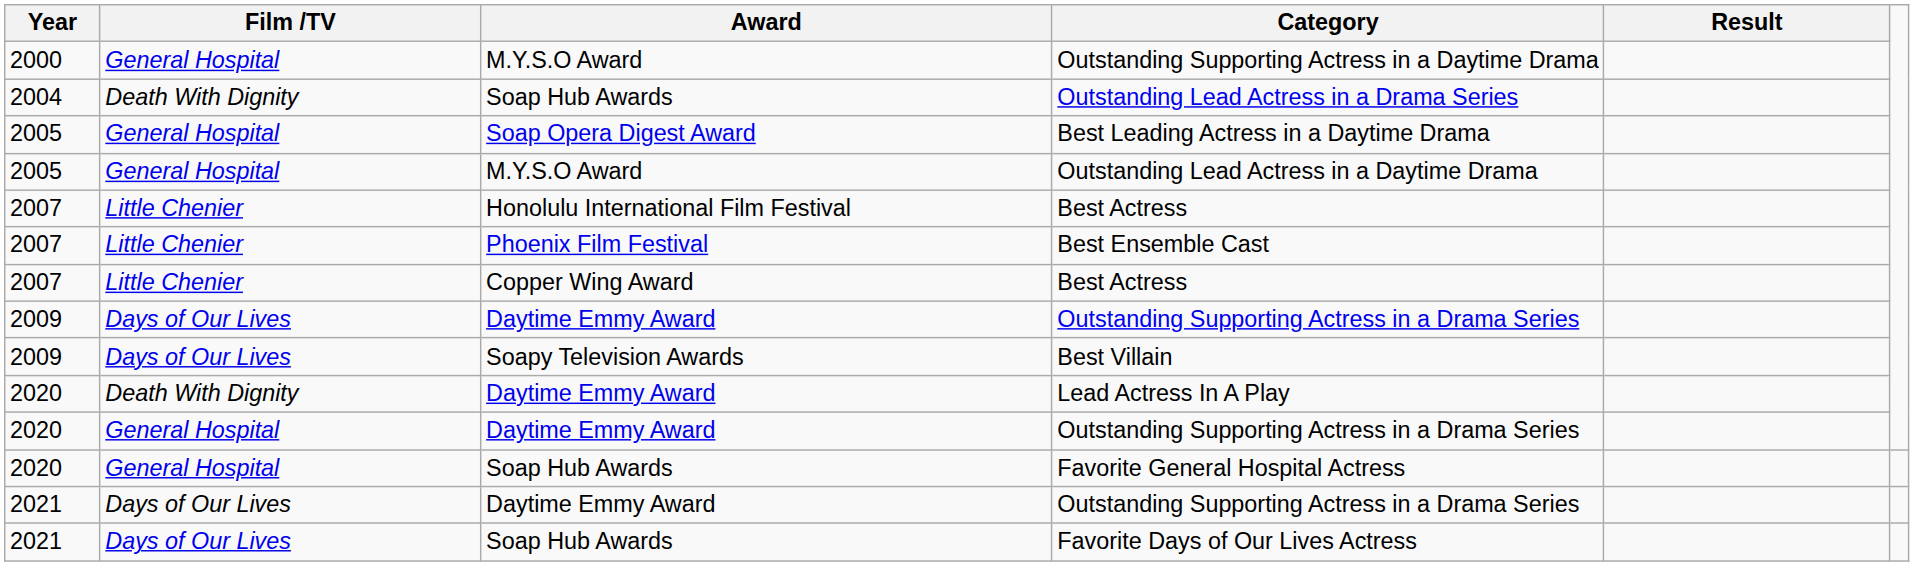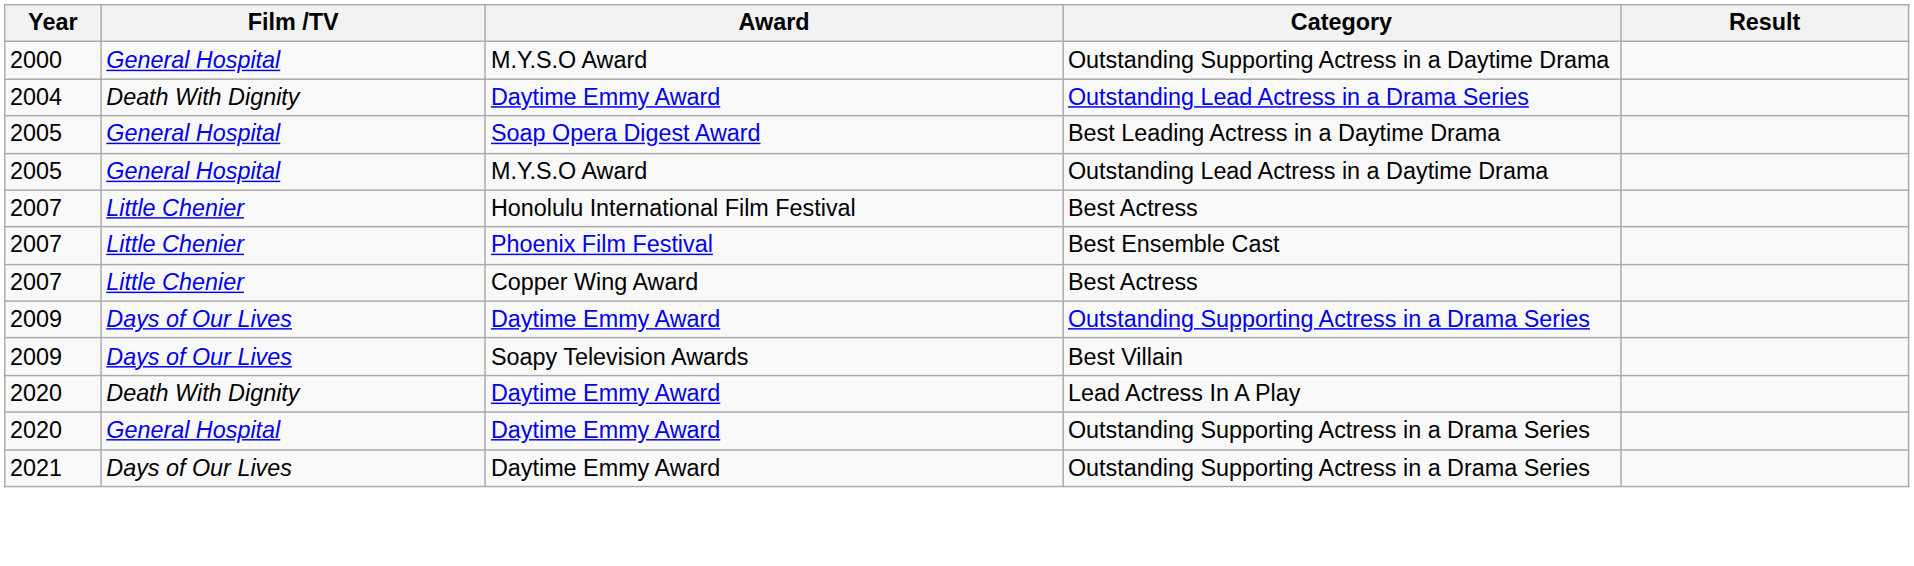 <table class="wikitable sortable plainrowheaders">
 <tr>
 <th width=5%>Year</th>
 <th width=20%>Film /TV</th>
 <th width=30%>Award</th>
 <th width=29%>Category</th>
 <th width=15%>Result</th>
 </tr>
 <tr>
 <td>2000</td>
 <td><em><a href='#'>General Hospital</a></em></td>
 <td>M.Y.S.O Award</td>
 <td>Outstanding Supporting Actress in a Daytime Drama</td>
 <td></td>
 </tr>
 <tr>
 <td>2004</td>
 <td><em> Death With Dignity </em></td>
-<td>Soap Hub Awards</td>
+<td><a href='#'>Daytime Emmy Award</a></td>
 <td><a href='#'>Outstanding Lead Actress in a Drama Series</a></td>
 <td></td>
 </tr>
 <tr>
 <td>2005</td>
 <td><em><a href='#'>General Hospital</a></em></td>
 <td><a href='#'>Soap Opera Digest Award</a></td>
 <td>Best Leading Actress in a Daytime Drama</td>
 <td></td>
 </tr>
 <tr>
 <td>2005</td>
 <td><em><a href='#'>General Hospital</a></em></td>
 <td>M.Y.S.O Award</td>
 <td>Outstanding Lead Actress in a Daytime Drama</td>
 <td></td>
 </tr>
 <tr>
 <td>2007</td>
 <td><em><a href='#'>Little Chenier</a></em></td>
 <td>Honolulu International Film Festival</td>
 <td>Best Actress</td>
 <td></td>
 </tr>
 <tr>
 <td>2007</td>
 <td><em><a href='#'>Little Chenier</a></em></td>
 <td><a href='#'>Phoenix Film Festival</a></td>
 <td>Best Ensemble Cast</td>
 <td></td>
 </tr>
 <tr>
 <td>2007</td>
 <td><em><a href='#'>Little Chenier</a></em></td>
 <td>Copper Wing Award</td>
 <td>Best Actress</td>
 <td></td>
 </tr>
 <tr>
 <td>2009</td>
 <td><em><a href='#'>Days of Our Lives</a></em></td>
 <td><a href='#'>Daytime Emmy Award</a></td>
 <td><a href='#'>Outstanding Supporting Actress in a Drama Series</a></td>
 <td></td>
 </tr>
 <tr>
 <td>2009</td>
 <td><em><a href='#'>Days of Our Lives</a></em></td>
 <td>Soapy Television  Awards</td>
 <td>Best Villain</td>
 <td></td>
 </tr>
 <tr>
 <td>2020</td>
 <td><em> Death With Dignity </em></td>
 <td><a href='#'>Daytime Emmy Award</a></td>
 <td>Lead Actress In A Play</td>
 <td></td>
 </tr>
 <tr>
 <td>2020</td>
 <td><em><a href='#'>General Hospital</a></em></td>
 <td><a href='#'>Daytime Emmy Award</a></td>
 <td>Outstanding Supporting Actress in a Drama Series</td>
 <td></td>
 </tr>
 <tr>
-<td>2020</td>
-<td><em><a href='#'>General Hospital</a></em></td>
-<td>Soap Hub Awards</td>
-<td>Favorite General Hospital Actress</td>
-<td></td>
-<td></td>
-</tr>
-<tr>
 <td>2021</td>
 <td><em>Days of Our Lives</em></td>
 <td>Daytime Emmy Award</td>
 <td>Outstanding Supporting Actress in a Drama Series</td>
 <td></td>
 </tr>
-<tr>
-<td>2021</td>
-<td><em><a href='#'>Days of Our Lives</a></em></td>
-<td>Soap Hub Awards</td>
-<td>Favorite Days of Our Lives Actress</td>
-<td></td>
-<td></td>
-</tr>
 </table>
